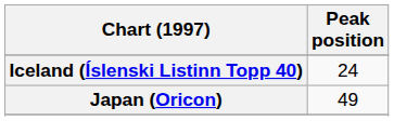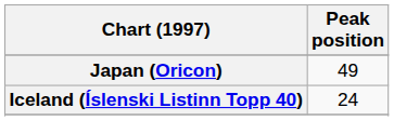 <table class="wikitable sortable plainrowheaders" style="text-align:center">
 <tr>
 <th>Chart (1997)</th>
 <th>Peak<br>position</th>
 </tr>
 <tr>
 </tr>
 <tr>
 </tr>
 <tr>
+<th scope="row">Japan (<a href='#'>Oricon</a>)</th>
+<td>49</td>
+</tr>
+<tr>
 <th scope="row">Iceland (<a href='#'>Íslenski Listinn Topp 40</a>)</th>
 <td>24</td>
-</tr>
-<tr>
-<th scope="row">Japan (<a href='#'>Oricon</a>)</th>
-<td>49</td>
 </tr>
 <tr>
 </tr>
 <tr>
 </tr>
 <tr>
 </tr>
 <tr>
 </tr>
 <tr>
 </tr>
 <tr>
 </tr>
 </table>
